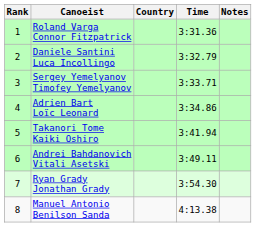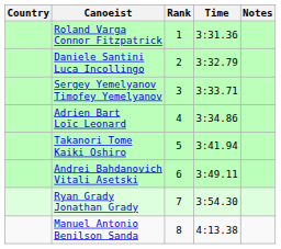 <table class="wikitable" style="text-align:center">
 <tr>
+<th>Country</th>
+<th>Canoeist</th>
 <th>Rank</th>
-<th>Canoeist</th>
-<th>Country</th>
 <th>Time</th>
 <th>Notes</th>
 </tr>
 <tr bgcolor=bbffbb>
+<td align="left"></td>
+<td align="left"><a href='#'>Roland Varga</a><br><a href='#'>Connor Fitzpatrick</a></td>
 <td>1</td>
-<td align="left"><a href='#'>Roland Varga</a><br><a href='#'>Connor Fitzpatrick</a></td>
-<td align="left"></td>
 <td>3:31.36</td>
 <td></td>
 </tr>
 <tr bgcolor=bbffbb>
+<td align="left"></td>
+<td align="left"><a href='#'>Daniele Santini</a><br><a href='#'>Luca Incollingo</a></td>
 <td>2</td>
-<td align="left"><a href='#'>Daniele Santini</a><br><a href='#'>Luca Incollingo</a></td>
-<td align="left"></td>
 <td>3:32.79</td>
 <td></td>
 </tr>
 <tr bgcolor=bbffbb>
+<td align="left"></td>
+<td align="left"><a href='#'>Sergey Yemelyanov</a><br><a href='#'>Timofey Yemelyanov</a></td>
 <td>3</td>
-<td align="left"><a href='#'>Sergey Yemelyanov</a><br><a href='#'>Timofey Yemelyanov</a></td>
-<td align="left"></td>
 <td>3:33.71</td>
 <td></td>
 </tr>
 <tr bgcolor=bbffbb>
+<td align="left"></td>
+<td align="left"><a href='#'>Adrien Bart</a><br><a href='#'>Loïc Leonard</a></td>
 <td>4</td>
-<td align="left"><a href='#'>Adrien Bart</a><br><a href='#'>Loïc Leonard</a></td>
-<td align="left"></td>
 <td>3:34.86</td>
 <td></td>
 </tr>
 <tr bgcolor=bbffbb>
+<td align="left"></td>
+<td align="left"><a href='#'>Takanori Tome</a><br><a href='#'>Kaiki Oshiro</a></td>
 <td>5</td>
-<td align="left"><a href='#'>Takanori Tome</a><br><a href='#'>Kaiki Oshiro</a></td>
-<td align="left"></td>
 <td>3:41.94</td>
 <td></td>
 </tr>
 <tr bgcolor=bbffbb>
+<td align="left"></td>
+<td align="left"><a href='#'>Andrei Bahdanovich</a><br><a href='#'>Vitali Asetski</a></td>
 <td>6</td>
-<td align="left"><a href='#'>Andrei Bahdanovich</a><br><a href='#'>Vitali Asetski</a></td>
-<td align="left"></td>
 <td>3:49.11</td>
 <td></td>
 </tr>
 <tr bgcolor=ddffdd>
+<td align="left"></td>
+<td align="left"><a href='#'>Ryan Grady</a><br><a href='#'>Jonathan Grady</a></td>
 <td>7</td>
-<td align="left"><a href='#'>Ryan Grady</a><br><a href='#'>Jonathan Grady</a></td>
-<td align="left"></td>
 <td>3:54.30</td>
 <td></td>
 </tr>
 <tr>
+<td align="left"></td>
+<td align="left"><a href='#'>Manuel Antonio</a><br><a href='#'>Benilson Sanda</a></td>
 <td>8</td>
-<td align="left"><a href='#'>Manuel Antonio</a><br><a href='#'>Benilson Sanda</a></td>
-<td align="left"></td>
 <td>4:13.38</td>
 <td></td>
 </tr>
 </table>
